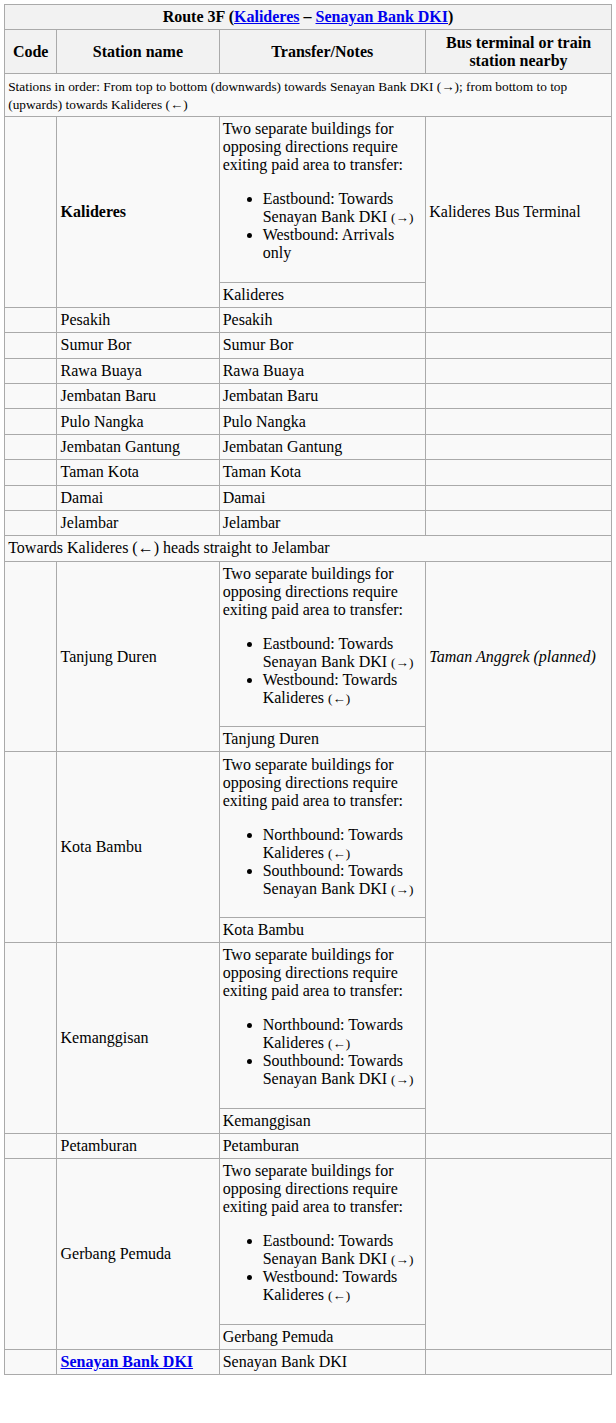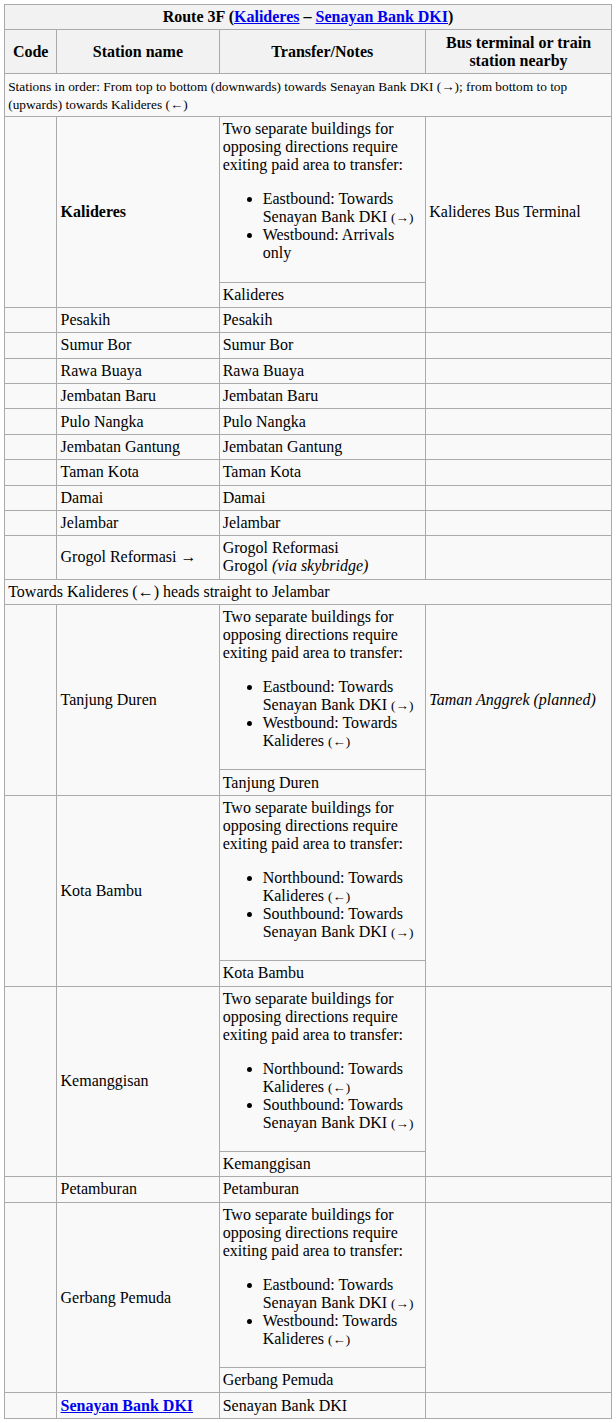 <table class="wikitable" style="font-size:100%">
 <tr>
 <th colspan="4" align="left"> Route 3F (<a href='#'>Kalideres</a> – <a href='#'>Senayan Bank DKI</a>)</th>
 </tr>
 <tr>
 <th width="50">Code</th>
 <th width="190">Station name</th>
 <th width="240">Transfer/Notes</th>
 <th width="240">Bus terminal or train station nearby</th>
 </tr>
 <tr>
 <td colspan="4"><small>Stations in order: From top to bottom (downwards) towards Senayan Bank DKI (→); from bottom to top (upwards) towards Kalideres (←)</small></td>
 </tr>
 <tr>
 <td rowspan="2" align="center"><strong></strong></td>
 <td rowspan="2"><strong>Kalideres</strong></td>
 <td>Two separate buildings for opposing directions require exiting paid area to transfer:<br><ul><li>Eastbound: Towards Senayan Bank DKI <small>(→)</small></li><li>Westbound: Arrivals only</li></ul></td>
 <td rowspan="2"> Kalideres Bus Terminal</td>
 </tr>
 <tr>
 <td> Kalideres</td>
 </tr>
 <tr>
 <td align="center"><strong></strong></td>
 <td>Pesakih</td>
 <td> Pesakih</td>
 <td></td>
 </tr>
 <tr>
 <td align="center"><strong></strong></td>
 <td>Sumur Bor</td>
 <td> Sumur Bor</td>
 <td></td>
 </tr>
 <tr>
 <td align="center"><strong></strong></td>
 <td>Rawa Buaya</td>
 <td>  Rawa Buaya</td>
 <td></td>
 </tr>
 <tr>
 <td align="center"><strong></strong></td>
 <td>Jembatan Baru</td>
 <td>  Jembatan Baru</td>
 <td></td>
 </tr>
 <tr>
 <td align="center"><strong></strong></td>
 <td>Pulo Nangka</td>
 <td>  Pulo Nangka</td>
 <td></td>
 </tr>
 <tr>
 <td align="center"><strong></strong></td>
 <td>Jembatan Gantung</td>
 <td>  Jembatan Gantung</td>
 <td></td>
 </tr>
 <tr>
 <td align="center"><strong></strong></td>
 <td>Taman Kota</td>
 <td>  Taman Kota</td>
 <td> </td>
 </tr>
 <tr>
 <td align="center"><strong></strong><br><strong></strong></td>
 <td>Damai</td>
 <td>    Damai</td>
 <td> </td>
 </tr>
 <tr>
 <td align="center"><strong></strong><br><strong></strong></td>
 <td>Jelambar</td>
 <td>    Jelambar</td>
 <td></td>
 </tr>
 <tr>
+<td align="center"><strong></strong><br><strong></strong></td>
+<td>Grogol Reformasi →</td>
+<td>   Grogol Reformasi<br>  Grogol <em>(via skybridge)</em></td>
+<td></td>
+</tr>
+<tr>
 <td colspan="4">Towards Kalideres (←) heads straight to Jelambar</td>
 </tr>
 <tr>
 <td rowspan="2" align="center"><strong></strong><br><strong></strong></td>
 <td rowspan="2">Tanjung Duren</td>
 <td>Two separate buildings for opposing directions require exiting paid area to transfer:<br><ul><li>Eastbound: Towards Senayan Bank DKI <small>(→)</small></li><li>Westbound: Towards Kalideres <small>(←)</small></li></ul></td>
 <td rowspan="2"> <em>Taman Anggrek (planned)</em></td>
 </tr>
 <tr>
 <td>   Tanjung Duren</td>
 </tr>
 <tr>
 <td rowspan="2" align="center"><strong></strong></td>
 <td rowspan="2">Kota Bambu</td>
 <td>Two separate buildings for opposing directions require exiting paid area to transfer:<br><ul><li>Northbound: Towards Kalideres <small>(←)</small></li><li>Southbound: Towards Senayan Bank DKI <small>(→)</small></li></ul></td>
 <td rowspan="2"></td>
 </tr>
 <tr>
 <td>   Kota Bambu</td>
 </tr>
 <tr>
 <td rowspan="2" align="center"><strong></strong></td>
 <td rowspan="2">Kemanggisan</td>
 <td>Two separate buildings for opposing directions require exiting paid area to transfer:<br><ul><li>Northbound: Towards Kalideres <small>(←)</small></li><li>Southbound: Towards Senayan Bank DKI <small>(→)</small></li></ul></td>
 <td rowspan="2"></td>
 </tr>
 <tr>
 <td>   Kemanggisan</td>
 </tr>
 <tr>
 <td align="center"><strong></strong></td>
 <td>Petamburan</td>
 <td>   Petamburan</td>
 <td></td>
 </tr>
 <tr>
 <td rowspan="2" align="center"><strong></strong></td>
 <td rowspan="2">Gerbang Pemuda</td>
 <td>Two separate buildings for opposing directions require exiting paid area to transfer:<br><ul><li>Eastbound: Towards Senayan Bank DKI <small>(→)</small></li><li>Westbound: Towards Kalideres <small>(←)</small></li></ul></td>
 <td rowspan="2"></td>
 </tr>
 <tr>
 <td>   Gerbang Pemuda</td>
 </tr>
 <tr>
 <td align="center"><strong></strong></td>
 <td><strong><a href='#'>Senayan Bank DKI</a></strong></td>
 <td>    Senayan Bank DKI</td>
 <td></td>
 </tr>
 <tr>
 </tr>
 </table>
